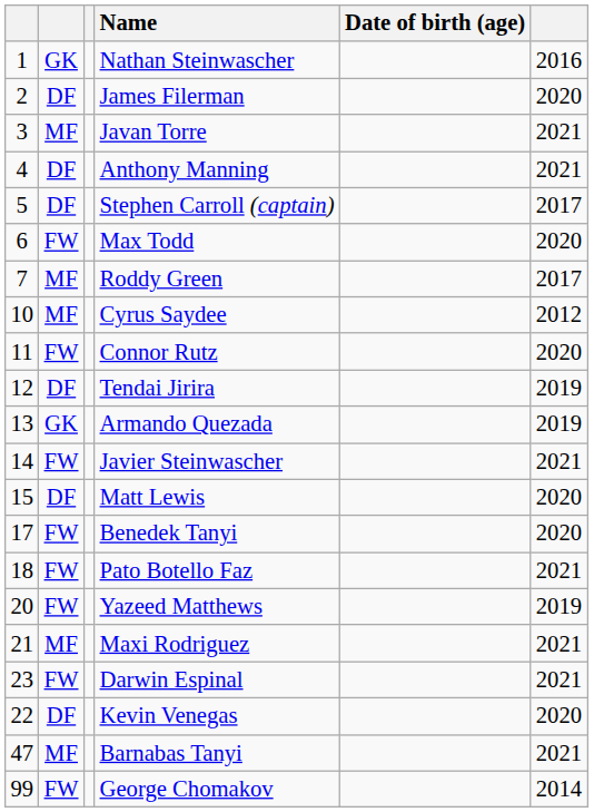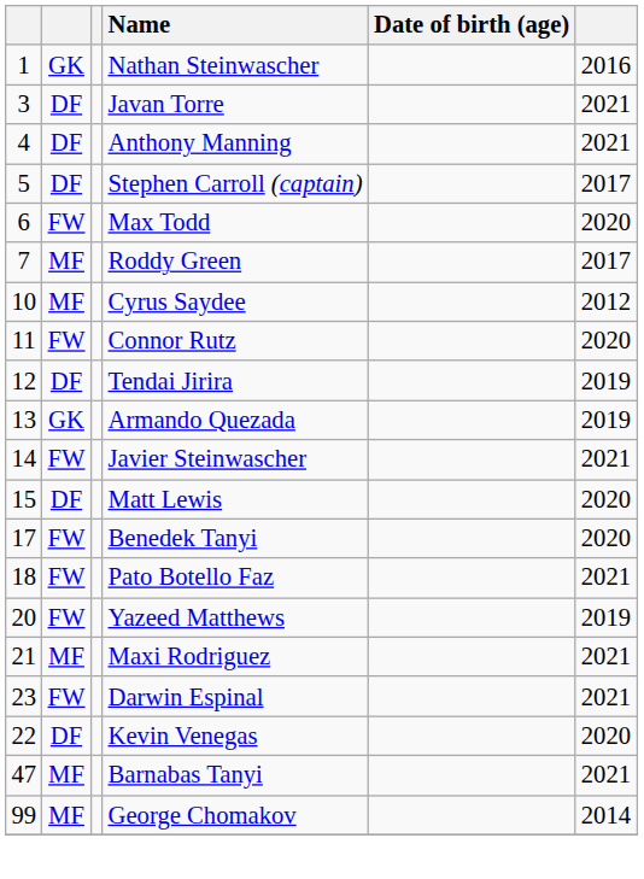 <table class="wikitable sortable" style="text-align:center;">
 <tr>
 <th></th>
 <th></th>
 <th></th>
 <th style="text-align:left;">Name</th>
 <th style="text-align:left;">Date of birth (age)</th>
 <th></th>
 </tr>
 <tr>
 <td>1</td>
 <td><a href='#'>GK</a></td>
 <td></td>
 <td data-sort-value="Steinwascher, Nathan" style="text-align:left;"><a href='#'>Nathan Steinwascher</a></td>
 <td style="text-align:left;"></td>
 <td>2016</td>
 </tr>
 <tr>
-<td>2</td>
+<td>3</td>
 <td><a href='#'>DF</a></td>
-<td></td>
-<td data-sort-value="Filerman, James" style="text-align:left;"><a href='#'>James Filerman</a></td>
-<td style="text-align:left;"></td>
-<td>2020</td>
-</tr>
-<tr>
-<td>3</td>
-<td><a href='#'>MF</a></td>
 <td></td>
 <td data-sort-value="Torre, Javan" style="text-align:left;"><a href='#'>Javan Torre</a></td>
 <td style="text-align:left;"></td>
 <td>2021</td>
 </tr>
 <tr>
 <td>4</td>
 <td><a href='#'>DF</a></td>
 <td></td>
 <td data-sort-value="Manning, Anthony" style="text-align:left;"><a href='#'>Anthony Manning</a></td>
 <td style="text-align:left;"></td>
 <td>2021</td>
 </tr>
 <tr>
 <td>5</td>
 <td><a href='#'>DF</a></td>
 <td></td>
 <td data-sort-value="Carroll, Stephen" style="text-align:left;"><a href='#'>Stephen Carroll</a> <em>(<a href='#'>captain</a>)</em></td>
 <td style="text-align:left;"></td>
 <td>2017</td>
 </tr>
 <tr>
 <td>6</td>
 <td><a href='#'>FW</a></td>
 <td></td>
 <td data-sort-value="Todd, Max" style="text-align:left;"><a href='#'>Max Todd</a></td>
 <td style="text-align:left;"></td>
 <td>2020</td>
 </tr>
 <tr>
 <td>7</td>
 <td><a href='#'>MF</a></td>
 <td></td>
 <td data-sort-value="Green, Roddy" style="text-align:left;"><a href='#'>Roddy Green</a></td>
 <td style="text-align:left;"></td>
 <td>2017</td>
 </tr>
 <tr>
 <td>10</td>
 <td><a href='#'>MF</a></td>
 <td></td>
 <td data-sort-value="Saydee, Cyrus" style="text-align:left;"><a href='#'>Cyrus Saydee</a></td>
 <td style="text-align:left;"></td>
 <td>2012</td>
 </tr>
 <tr>
 <td>11</td>
 <td><a href='#'>FW</a></td>
 <td></td>
 <td data-sort-value="Rutz, Connor" style="text-align:left;"><a href='#'>Connor Rutz</a></td>
 <td style="text-align:left;"></td>
 <td>2020</td>
 </tr>
 <tr>
 <td>12</td>
 <td><a href='#'>DF</a></td>
 <td></td>
 <td data-sort-value="Jirira, Tendai" style="text-align:left;"><a href='#'>Tendai Jirira</a></td>
 <td style="text-align:left;"></td>
 <td>2019</td>
 </tr>
 <tr>
 <td>13</td>
 <td><a href='#'>GK</a></td>
 <td></td>
 <td data-sort-value="Quezada, Armando" style="text-align:left;"><a href='#'>Armando Quezada</a></td>
 <td style="text-align:left;"></td>
 <td>2019</td>
 </tr>
 <tr>
 <td>14</td>
 <td><a href='#'>FW</a></td>
 <td></td>
 <td data-sort-value="Steinwascher, Javier" style="text-align:left;"><a href='#'>Javier Steinwascher</a></td>
 <td style="text-align:left;"></td>
 <td>2021</td>
 </tr>
 <tr>
 <td>15</td>
 <td><a href='#'>DF</a></td>
 <td></td>
 <td data-sort-value="Lewis, Matt" style="text-align:left;"><a href='#'>Matt Lewis</a></td>
 <td style="text-align:left;"></td>
 <td>2020</td>
 </tr>
 <tr>
 <td>17</td>
 <td><a href='#'>FW</a></td>
 <td></td>
 <td data-sort-value="Tanyi, Benedek" style="text-align:left;"><a href='#'>Benedek Tanyi</a></td>
 <td style="text-align:left;"></td>
 <td>2020</td>
 </tr>
 <tr>
 <td>18</td>
 <td><a href='#'>FW</a></td>
 <td></td>
 <td data-sort-value="Botello Faz, Pato" style="text-align:left;"><a href='#'>Pato Botello Faz</a></td>
 <td style="text-align:left;"></td>
 <td>2021</td>
 </tr>
 <tr>
 <td>20</td>
 <td><a href='#'>FW</a></td>
 <td></td>
 <td data-sort-value="Matthews, Yazeed" style="text-align:left;"><a href='#'>Yazeed Matthews</a></td>
 <td style="text-align:left;"></td>
 <td>2019</td>
 </tr>
 <tr>
 <td>21</td>
 <td><a href='#'>MF</a></td>
 <td></td>
 <td data-sort-value="Rodriguez, Maxi" style="text-align:left;"><a href='#'>Maxi Rodriguez</a></td>
 <td style="text-align:left;"></td>
 <td>2021</td>
 </tr>
 <tr>
 <td>23</td>
 <td><a href='#'>FW</a></td>
 <td></td>
 <td data-sort-value="Espinal, Darwin" style="text-align:left;"><a href='#'>Darwin Espinal</a></td>
 <td style="text-align:left;"></td>
 <td>2021</td>
 </tr>
 <tr>
 <td>22</td>
 <td><a href='#'>DF</a></td>
 <td></td>
 <td data-sort-value="Venegas, Kevin" style="text-align:left;"><a href='#'>Kevin Venegas</a></td>
 <td style="text-align:left;"></td>
 <td>2020</td>
 </tr>
 <tr>
 <td>47</td>
 <td><a href='#'>MF</a></td>
 <td></td>
 <td data-sort-value="Tanyi, Barnabas" style="text-align:left;"><a href='#'>Barnabas Tanyi</a></td>
 <td style="text-align:left;"></td>
 <td>2021</td>
 </tr>
 <tr>
 <td>99</td>
-<td><a href='#'>FW</a></td>
+<td><a href='#'>MF</a></td>
 <td></td>
 <td data-sort-value="Chomakov, George" style="text-align:left;"><a href='#'>George Chomakov</a></td>
 <td style="text-align:left;"></td>
 <td>2014</td>
 </tr>
 <tr>
 </tr>
 </table>
